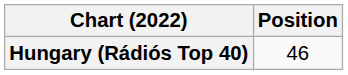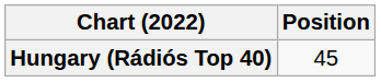 <table class="wikitable plainrowheaders" style="text-align:center">
 <tr>
 <th scope="col">Chart (2022)</th>
 <th scope="col">Position</th>
 </tr>
 <tr>
 <th scope="row">Hungary (Rádiós Top 40)</th>
-<td>46</td>
+<td>45</td>
 </tr>
 </table>
